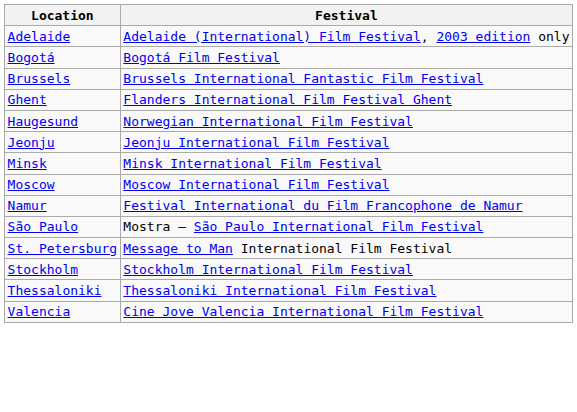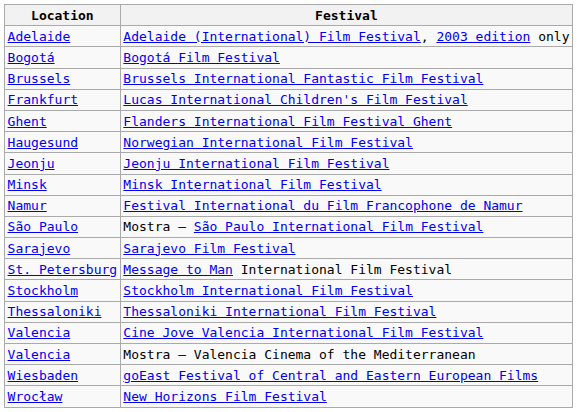 <table class="wikitable sortable">
 <tr>
 <th scope="col">Location</th>
 <th scope="col">Festival</th>
 </tr>
 <tr>
 <td> <a href='#'>Adelaide</a></td>
 <td><a href='#'>Adelaide (International) Film Festival</a>, <a href='#'>2003 edition</a> only</td>
 </tr>
 <tr>
 <td> <a href='#'>Bogotá</a></td>
 <td><a href='#'>Bogotá Film Festival</a></td>
 </tr>
 <tr>
 <td> <a href='#'>Brussels</a></td>
 <td><a href='#'>Brussels International Fantastic Film Festival</a></td>
 </tr>
 <tr>
+<td> <a href='#'>Frankfurt</a></td>
+<td><a href='#'>Lucas International Children's Film Festival</a></td>
+</tr>
+<tr>
 <td> <a href='#'>Ghent</a></td>
 <td><a href='#'>Flanders International Film Festival Ghent</a></td>
 </tr>
 <tr>
 <td> <a href='#'>Haugesund</a></td>
 <td><a href='#'>Norwegian International Film Festival</a></td>
 </tr>
 <tr>
 <td> <a href='#'>Jeonju</a></td>
 <td><a href='#'>Jeonju International Film Festival</a></td>
 </tr>
 <tr>
 <td> <a href='#'>Minsk</a></td>
 <td><a href='#'>Minsk International Film Festival</a></td>
 </tr>
 <tr>
-<td> <a href='#'>Moscow</a></td>
-<td><a href='#'>Moscow International Film Festival</a></td>
-</tr>
-<tr>
 <td> <a href='#'>Namur</a></td>
 <td><a href='#'>Festival International du Film Francophone de Namur</a></td>
 </tr>
 <tr>
 <td> <a href='#'>São Paulo</a></td>
 <td>Mostra – <a href='#'>São Paulo International Film Festival</a></td>
+</tr>
+<tr>
+<td> <a href='#'>Sarajevo</a></td>
+<td><a href='#'>Sarajevo Film Festival</a></td>
 </tr>
 <tr>
 <td> <a href='#'>St. Petersburg</a></td>
 <td><a href='#'>Message to Man</a> International Film Festival</td>
 </tr>
 <tr>
 <td> <a href='#'>Stockholm</a></td>
 <td><a href='#'>Stockholm International Film Festival</a></td>
 </tr>
 <tr>
 <td> <a href='#'>Thessaloniki</a></td>
 <td><a href='#'>Thessaloniki International Film Festival</a></td>
 </tr>
 <tr>
 <td> <a href='#'>Valencia</a></td>
 <td><a href='#'>Cine Jove Valencia International Film Festival</a></td>
 </tr>
+<tr>
+<td> <a href='#'>Valencia</a></td>
+<td>Mostra – Valencia Cinema of the Mediterranean</td>
+</tr>
+<tr>
+<td> <a href='#'>Wiesbaden</a></td>
+<td><a href='#'>goEast Festival of Central and Eastern European Films</a></td>
+</tr>
+<tr>
+<td> <a href='#'>Wrocław</a></td>
+<td><a href='#'>New Horizons Film Festival</a></td>
+</tr>
 </table>
